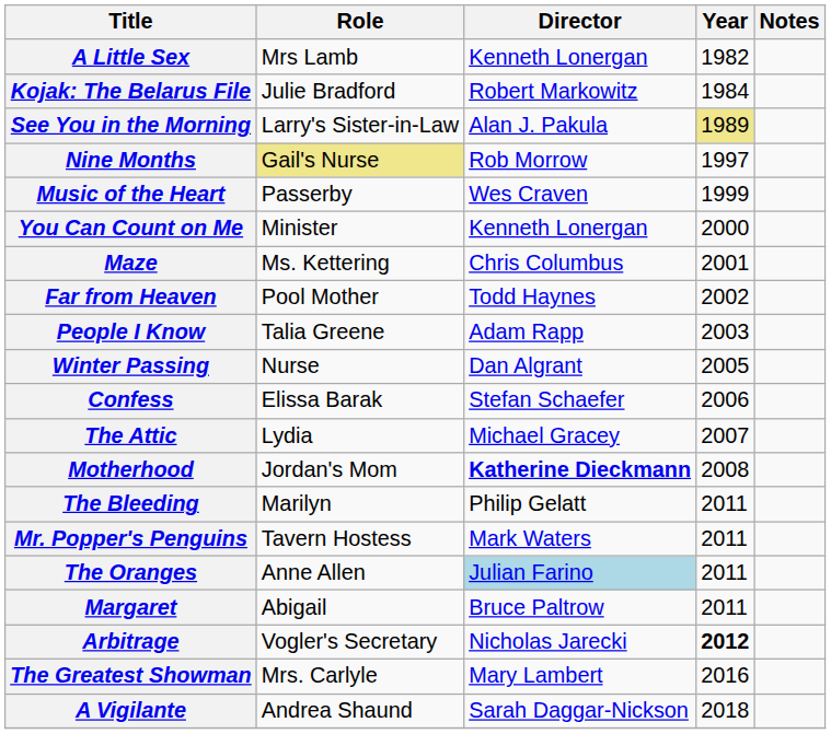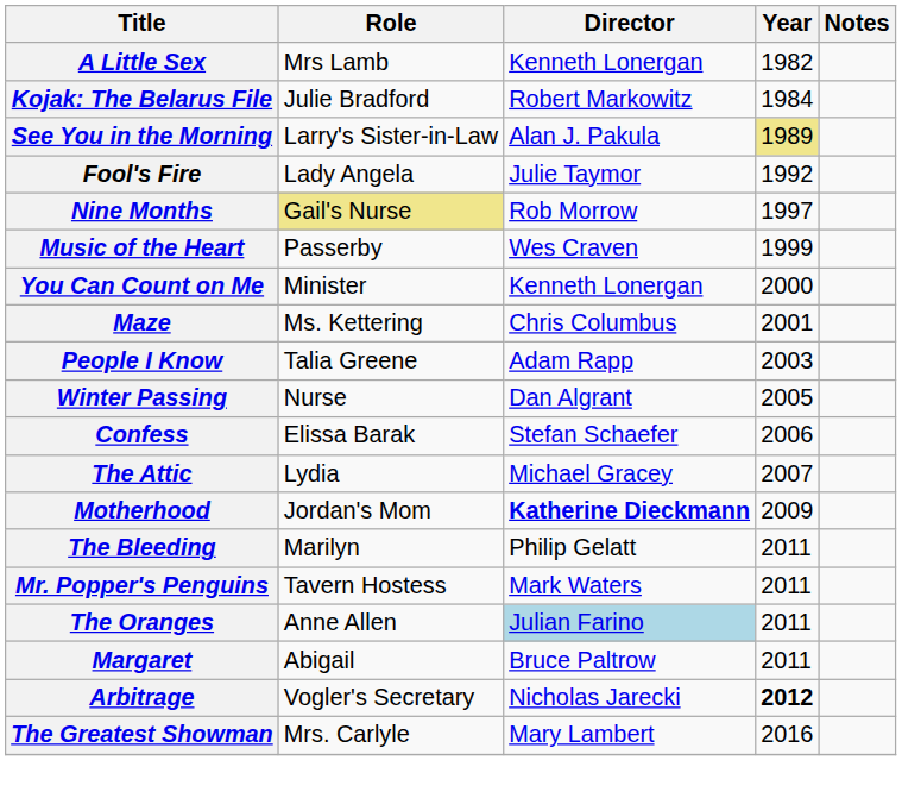 <table class="wikitable plainrowheaders sortable">
 <tr>
 <th scope="col">Title</th>
 <th scope="col">Role</th>
 <th scope="col">Director</th>
 <th scope="col">Year</th>
 <th scope="col" class="unsortable">Notes</th>
 </tr>
 <tr>
 <th scope="row"><em><a href='#'>A Little Sex</a></em></th>
 <td>Mrs Lamb</td>
 <td><a href='#'>Kenneth Lonergan</a></td>
 <td>1982</td>
 <td></td>
 </tr>
 <tr>
 <th scope="row"><em><a href='#'>Kojak: The Belarus File</a></em></th>
 <td>Julie Bradford</td>
 <td><a href='#'>Robert Markowitz</a></td>
 <td>1984</td>
 <td></td>
 </tr>
 <tr>
 <th scope="row"><em><a href='#'>See You in the Morning</a></em></th>
 <td>Larry's Sister-in-Law</td>
 <td><a href='#'>Alan J. Pakula</a></td>
 <td style="background: khaki;">1989</td>
 <td></td>
 </tr>
 <tr>
+<th scope="row"><em>Fool's Fire</em></th>
+<td>Lady Angela</td>
+<td><a href='#'>Julie Taymor</a></td>
+<td>1992</td>
+<td></td>
+</tr>
+<tr>
 <th scope="row"><em><a href='#'>Nine Months</a></em></th>
 <td style="background: khaki;">Gail's Nurse</td>
 <td><a href='#'>Rob Morrow</a></td>
 <td>1997</td>
 <td></td>
 </tr>
 <tr>
 <th scope="row"><em><a href='#'>Music of the Heart</a></em></th>
 <td>Passerby</td>
 <td><a href='#'>Wes Craven</a></td>
 <td>1999</td>
 <td></td>
 </tr>
 <tr>
 <th scope="row"><em><a href='#'>You Can Count on Me</a> </em></th>
 <td>Minister</td>
 <td><a href='#'>Kenneth Lonergan</a></td>
 <td>2000</td>
 <td></td>
 </tr>
 <tr>
 <th scope="row"><em><a href='#'>Maze</a></em></th>
 <td>Ms. Kettering</td>
 <td><a href='#'>Chris Columbus</a></td>
 <td>2001</td>
-<td></td>
-</tr>
-<tr>
-<th scope="row"><em><a href='#'>Far from Heaven</a></em></th>
-<td>Pool Mother</td>
-<td><a href='#'>Todd Haynes</a></td>
-<td>2002</td>
 <td></td>
 </tr>
 <tr>
 <th scope="row"><em><a href='#'>People I Know</a></em></th>
 <td>Talia Greene</td>
 <td><a href='#'>Adam Rapp</a></td>
 <td>2003</td>
 <td></td>
 </tr>
 <tr>
 <th scope="row"><em><a href='#'>Winter Passing</a></em></th>
 <td>Nurse</td>
 <td><a href='#'>Dan Algrant</a></td>
 <td>2005</td>
 <td></td>
 </tr>
 <tr>
 <th scope="row"><em><a href='#'>Confess</a></em></th>
 <td>Elissa Barak</td>
 <td><a href='#'>Stefan Schaefer</a></td>
 <td>2006</td>
 <td></td>
 </tr>
 <tr>
 <th scope="row"><em><a href='#'>The Attic</a></em></th>
 <td>Lydia</td>
 <td><a href='#'>Michael Gracey</a></td>
 <td>2007</td>
 <td></td>
 </tr>
 <tr>
 <th scope="row"><em><a href='#'>Motherhood</a></em></th>
 <td>Jordan's Mom</td>
 <td><strong><a href='#'>Katherine Dieckmann</a></strong></td>
-<td>2008</td>
+<td>2009</td>
 <td></td>
 </tr>
 <tr>
 <th scope="row"><em><a href='#'>The Bleeding</a></em></th>
 <td>Marilyn</td>
 <td>Philip Gelatt</td>
 <td>2011</td>
 <td></td>
 </tr>
 <tr>
 <th scope="row"><em><a href='#'>Mr. Popper's Penguins</a></em></th>
 <td>Tavern Hostess</td>
 <td><a href='#'>Mark Waters</a></td>
 <td>2011</td>
 <td></td>
 </tr>
 <tr>
 <th scope="row"><em><a href='#'>The Oranges</a></em></th>
 <td>Anne Allen</td>
 <td style="background: lightblue;"><a href='#'>Julian Farino</a></td>
 <td>2011</td>
 <td></td>
 </tr>
 <tr>
 <th scope="row"><em><a href='#'>Margaret</a></em></th>
 <td>Abigail</td>
 <td><a href='#'>Bruce Paltrow</a></td>
 <td>2011</td>
 <td></td>
 </tr>
 <tr>
 <th scope="row"><em><a href='#'>Arbitrage</a></em></th>
 <td>Vogler's Secretary</td>
 <td><a href='#'>Nicholas Jarecki</a></td>
 <td><strong>2012</strong></td>
 <td></td>
 </tr>
 <tr>
 <th scope="row"><em><a href='#'>The Greatest Showman</a></em></th>
 <td>Mrs. Carlyle</td>
 <td><a href='#'>Mary Lambert</a></td>
 <td>2016</td>
 <td></td>
 </tr>
 <tr>
-<th scope="row"><em><a href='#'>A Vigilante</a></em></th>
-<td>Andrea Shaund</td>
-<td><a href='#'>Sarah Daggar-Nickson</a></td>
-<td>2018</td>
-<td></td>
-</tr>
-<tr>
 </tr>
 </table>
